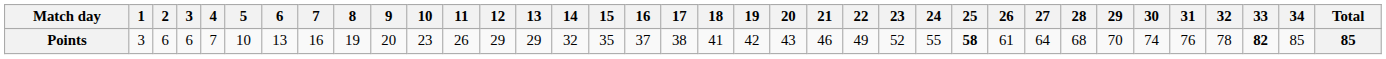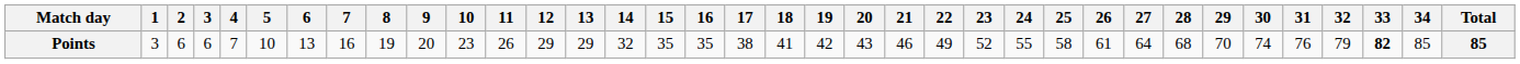 <table class="wikitable" style="width:100%; font-size:85%;">
 <tr valign=top>
 <th align=center>Match day</th>
 <th align=center>1</th>
 <th align=center>2</th>
 <th align=center>3</th>
 <th align=center>4</th>
 <th align=center>5</th>
 <th align=center>6</th>
 <th align=center>7</th>
 <th align=center>8</th>
 <th align=center>9</th>
 <th align=center>10</th>
 <th align=center>11</th>
 <th align=center>12</th>
 <th align=center>13</th>
 <th align=center>14</th>
 <th align=center>15</th>
 <th align=center>16</th>
 <th align=center>17</th>
 <th align=center>18</th>
 <th align=center>19</th>
 <th align=center>20</th>
 <th align=center>21</th>
 <th align=center>22</th>
 <th align=center>23</th>
 <th align=center>24</th>
 <th align=center>25</th>
 <th align=center>26</th>
 <th align=center>27</th>
 <th align=center>28</th>
 <th align=center>29</th>
 <th align=center>30</th>
 <th align=center>31</th>
 <th align=center>32</th>
 <th align=center>33</th>
 <th align=center>34</th>
 <th align=center><strong>Total</strong></th>
 </tr>
 <tr>
 <th align=center>Points</th>
 <td align=center>3</td>
 <td align=center>6</td>
 <td align=center>6</td>
 <td align=center>7</td>
 <td align=center>10</td>
 <td align=center>13</td>
 <td align=center>16</td>
 <td align=center>19</td>
 <td align=center>20</td>
 <td align=center>23</td>
 <td align=center>26</td>
 <td align=center>29</td>
 <td align=center>29</td>
 <td align=center>32</td>
 <td align=center>35</td>
-<td align=center>37</td>
+<td align=center>35</td>
 <td align=center>38</td>
 <td align=center>41</td>
 <td align=center>42</td>
 <td align=center>43</td>
 <td align=center>46</td>
 <td align=center>49</td>
 <td align=center>52</td>
 <td align=center>55</td>
-<td align=center><strong>58</strong></td>
+<td align=center>58</td>
 <td align=center>61</td>
 <td align=center>64</td>
 <td align=center>68</td>
 <td align=center>70</td>
 <td align=center>74</td>
 <td align=center>76</td>
-<td align=center>78</td>
+<td align=center>79</td>
 <td align=center><strong>82</strong></td>
 <td align=center>85</td>
 <th align=center><strong>85</strong></th>
 </tr>
 </table>
